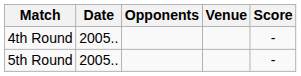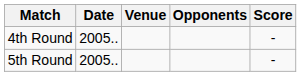 <table class="wikitable" style="text-align:center;">
 <tr>
 <th>Match</th>
 <th>Date</th>
+<th>Venue</th>
 <th>Opponents</th>
-<th>Venue</th>
 <th>Score</th>
 </tr>
 <tr>
 <td>4th Round</td>
 <td>2005..</td>
 <td><a href='#'></a></td>
 <td><a href='#'></a></td>
 <td>-</td>
 </tr>
 <tr>
 <td>5th Round</td>
 <td>2005..</td>
 <td><a href='#'></a></td>
 <td><a href='#'></a></td>
 <td>-</td>
 </tr>
 </table>
